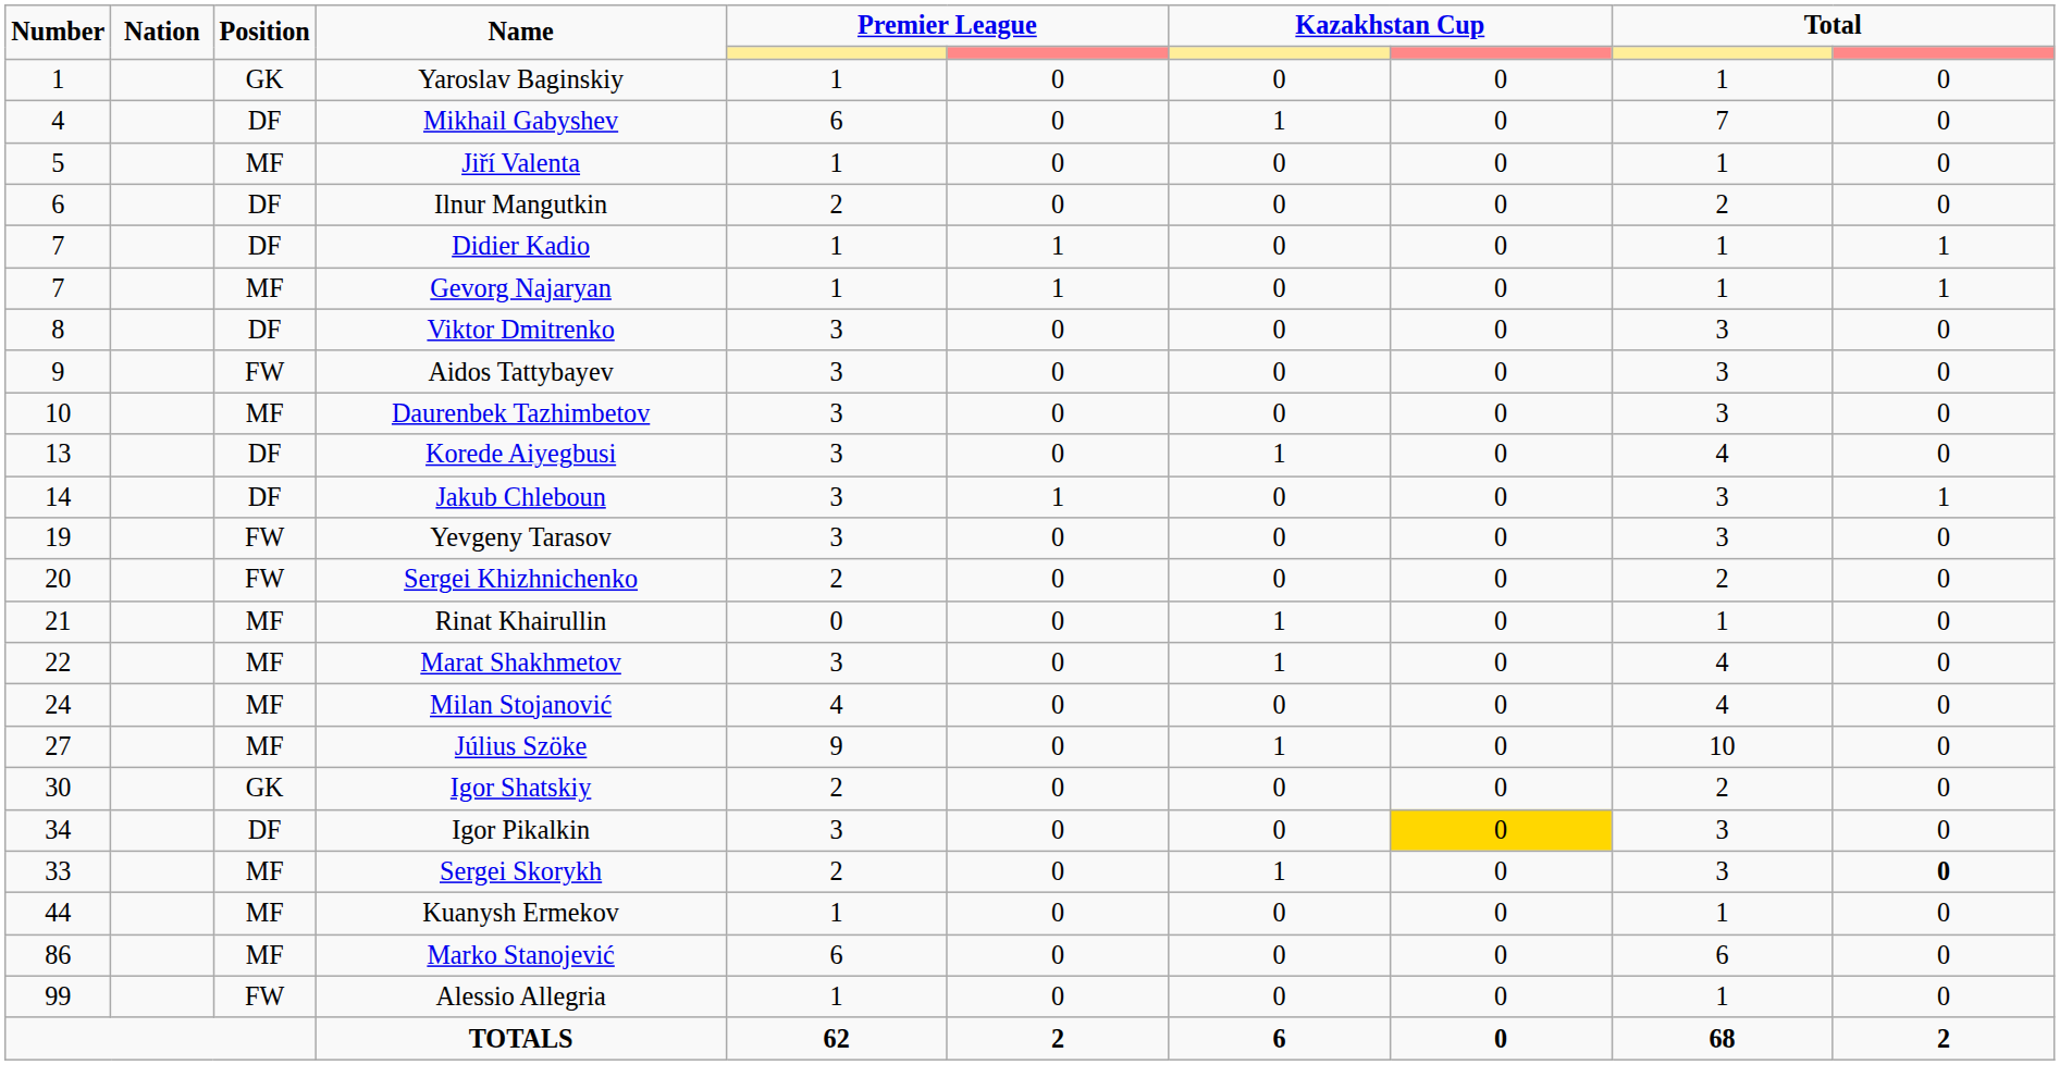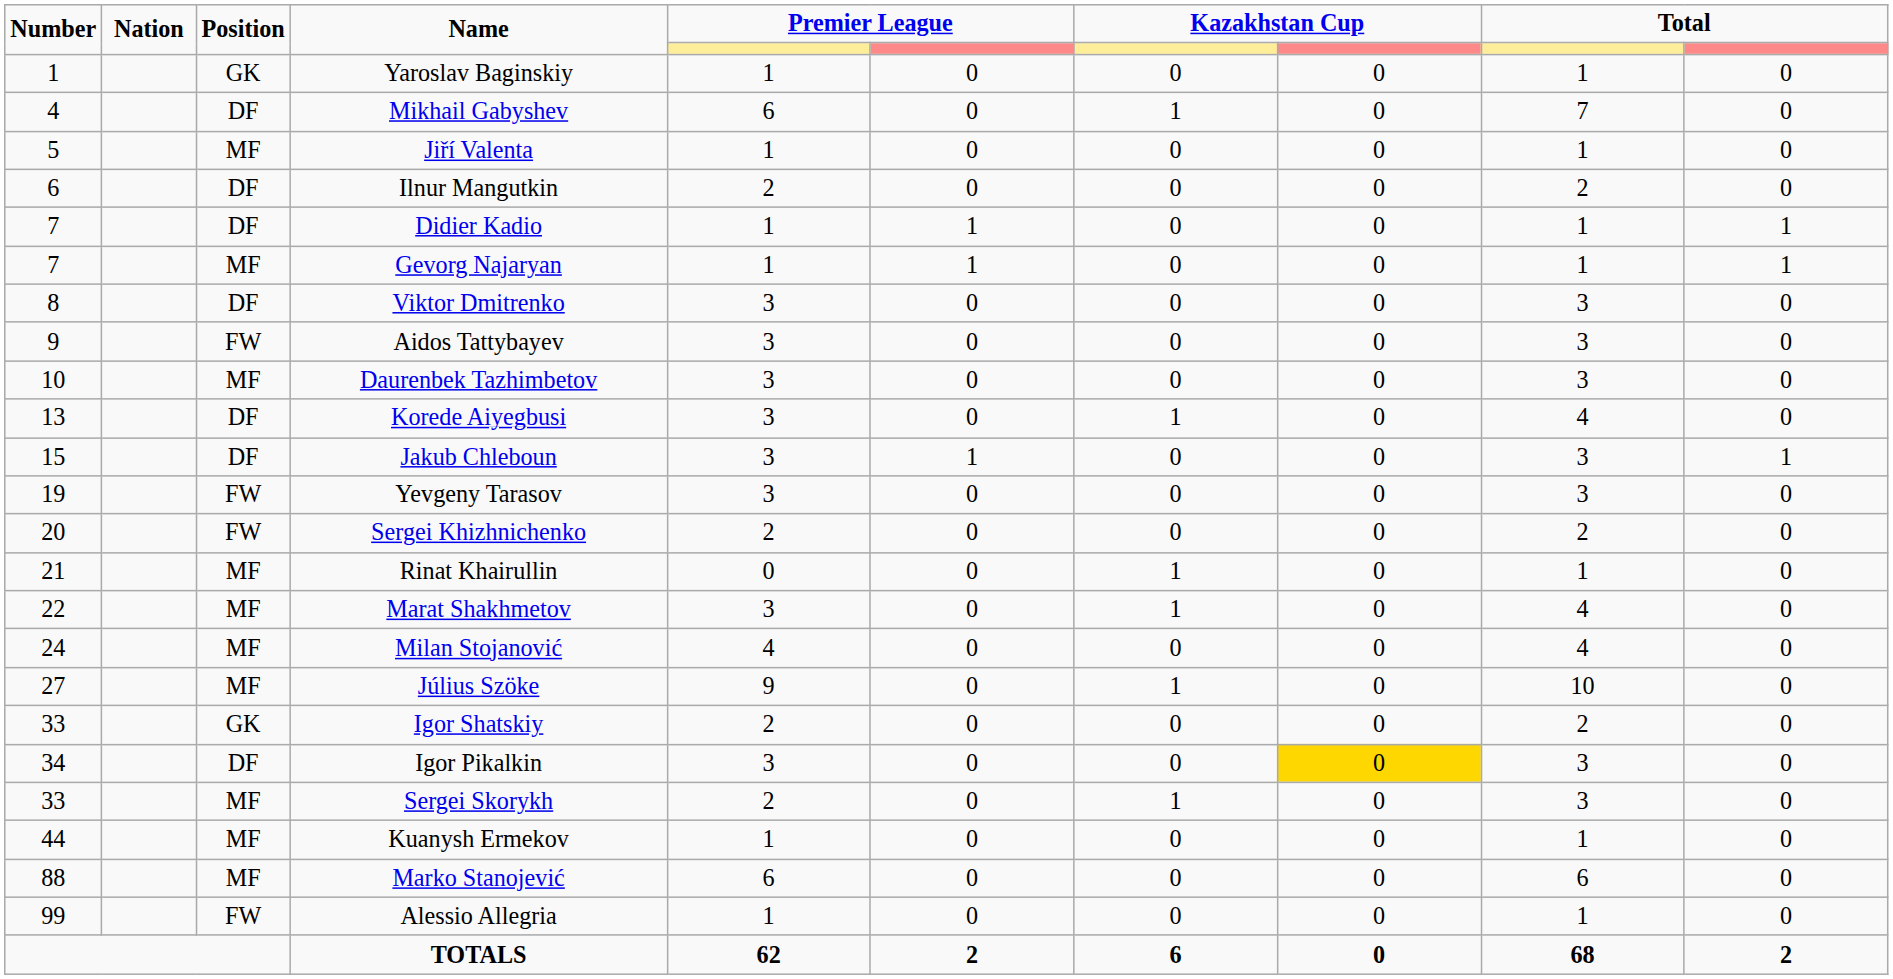 <table class="wikitable" style="text-align:center;">
 <tr>
 <td rowspan="2"  style="width:5%; text-align:center;"><strong>Number</strong></td>
 <td rowspan="2"  style="width:5%; text-align:center;"><strong>Nation</strong></td>
 <td rowspan="2"  style="width:5%; text-align:center;"><strong>Position</strong></td>
 <td rowspan="2"  style="width:20%; text-align:center;"><strong>Name</strong></td>
 <td colspan="2" style="text-align:center;"><strong><a href='#'>Premier League</a></strong></td>
 <td colspan="2" style="text-align:center;"><strong><a href='#'>Kazakhstan Cup</a></strong></td>
 <td colspan="2" style="text-align:center;"><strong>Total</strong></td>
 </tr>
 <tr>
 <th style="width:60px; background:#fe9;"></th>
 <th style="width:60px; background:#ff8888;"></th>
 <th style="width:60px; background:#fe9;"></th>
 <th style="width:60px; background:#ff8888;"></th>
 <th style="width:60px; background:#fe9;"></th>
 <th style="width:60px; background:#ff8888;"></th>
 </tr>
 <tr>
 <td>1</td>
 <td></td>
 <td>GK</td>
 <td>Yaroslav Baginskiy</td>
 <td>1</td>
 <td>0</td>
 <td>0</td>
 <td>0</td>
 <td>1</td>
 <td>0</td>
 </tr>
 <tr>
 <td>4</td>
 <td></td>
 <td>DF</td>
 <td><a href='#'>Mikhail Gabyshev</a></td>
 <td>6</td>
 <td>0</td>
 <td>1</td>
 <td>0</td>
 <td>7</td>
 <td>0</td>
 </tr>
 <tr>
 <td>5</td>
 <td></td>
 <td>MF</td>
 <td><a href='#'>Jiří Valenta</a></td>
 <td>1</td>
 <td>0</td>
 <td>0</td>
 <td>0</td>
 <td>1</td>
 <td>0</td>
 </tr>
 <tr>
 <td>6</td>
 <td></td>
 <td>DF</td>
 <td>Ilnur Mangutkin</td>
 <td>2</td>
 <td>0</td>
 <td>0</td>
 <td>0</td>
 <td>2</td>
 <td>0</td>
 </tr>
 <tr>
 <td>7</td>
 <td></td>
 <td>DF</td>
 <td><a href='#'>Didier Kadio</a></td>
 <td>1</td>
 <td>1</td>
 <td>0</td>
 <td>0</td>
 <td>1</td>
 <td>1</td>
 </tr>
 <tr>
 <td>7</td>
 <td></td>
 <td>MF</td>
 <td><a href='#'>Gevorg Najaryan</a></td>
 <td>1</td>
 <td>1</td>
 <td>0</td>
 <td>0</td>
 <td>1</td>
 <td>1</td>
 </tr>
 <tr>
 <td>8</td>
 <td></td>
 <td>DF</td>
 <td><a href='#'>Viktor Dmitrenko</a></td>
 <td>3</td>
 <td>0</td>
 <td>0</td>
 <td>0</td>
 <td>3</td>
 <td>0</td>
 </tr>
 <tr>
 <td>9</td>
 <td></td>
 <td>FW</td>
 <td>Aidos Tattybayev</td>
 <td>3</td>
 <td>0</td>
 <td>0</td>
 <td>0</td>
 <td>3</td>
 <td>0</td>
 </tr>
 <tr>
 <td>10</td>
 <td></td>
 <td>MF</td>
 <td><a href='#'>Daurenbek Tazhimbetov</a></td>
 <td>3</td>
 <td>0</td>
 <td>0</td>
 <td>0</td>
 <td>3</td>
 <td>0</td>
 </tr>
 <tr>
 <td>13</td>
 <td></td>
 <td>DF</td>
 <td><a href='#'>Korede Aiyegbusi</a></td>
 <td>3</td>
 <td>0</td>
 <td>1</td>
 <td>0</td>
 <td>4</td>
 <td>0</td>
 </tr>
 <tr>
-<td>14</td>
+<td>15</td>
 <td></td>
 <td>DF</td>
 <td><a href='#'>Jakub Chleboun</a></td>
 <td>3</td>
 <td>1</td>
 <td>0</td>
 <td>0</td>
 <td>3</td>
 <td>1</td>
 </tr>
 <tr>
 <td>19</td>
 <td></td>
 <td>FW</td>
 <td>Yevgeny Tarasov</td>
 <td>3</td>
 <td>0</td>
 <td>0</td>
 <td>0</td>
 <td>3</td>
 <td>0</td>
 </tr>
 <tr>
 <td>20</td>
 <td></td>
 <td>FW</td>
 <td><a href='#'>Sergei Khizhnichenko</a></td>
 <td>2</td>
 <td>0</td>
 <td>0</td>
 <td>0</td>
 <td>2</td>
 <td>0</td>
 </tr>
 <tr>
 <td>21</td>
 <td></td>
 <td>MF</td>
 <td>Rinat Khairullin</td>
 <td>0</td>
 <td>0</td>
 <td>1</td>
 <td>0</td>
 <td>1</td>
 <td>0</td>
 </tr>
 <tr>
 <td>22</td>
 <td></td>
 <td>MF</td>
 <td><a href='#'>Marat Shakhmetov</a></td>
 <td>3</td>
 <td>0</td>
 <td>1</td>
 <td>0</td>
 <td>4</td>
 <td>0</td>
 </tr>
 <tr>
 <td>24</td>
 <td></td>
 <td>MF</td>
 <td><a href='#'>Milan Stojanović</a></td>
 <td>4</td>
 <td>0</td>
 <td>0</td>
 <td>0</td>
 <td>4</td>
 <td>0</td>
 </tr>
 <tr>
 <td>27</td>
 <td></td>
 <td>MF</td>
 <td><a href='#'>Július Szöke</a></td>
 <td>9</td>
 <td>0</td>
 <td>1</td>
 <td>0</td>
 <td>10</td>
 <td>0</td>
 </tr>
 <tr>
-<td>30</td>
+<td>33</td>
 <td></td>
 <td>GK</td>
 <td><a href='#'>Igor Shatskiy</a></td>
 <td>2</td>
 <td>0</td>
 <td>0</td>
 <td>0</td>
 <td>2</td>
 <td>0</td>
 </tr>
 <tr>
 <td>34</td>
 <td></td>
 <td>DF</td>
 <td>Igor Pikalkin</td>
 <td>3</td>
 <td>0</td>
 <td>0</td>
 <td style="background: gold;">0</td>
 <td>3</td>
 <td>0</td>
 </tr>
 <tr>
 <td>33</td>
 <td></td>
 <td>MF</td>
 <td><a href='#'>Sergei Skorykh</a></td>
 <td>2</td>
 <td>0</td>
 <td>1</td>
 <td>0</td>
 <td>3</td>
-<td><strong>0</strong></td>
+<td>0</td>
 </tr>
 <tr>
 <td>44</td>
 <td></td>
 <td>MF</td>
 <td>Kuanysh Ermekov</td>
 <td>1</td>
 <td>0</td>
 <td>0</td>
 <td>0</td>
 <td>1</td>
 <td>0</td>
 </tr>
 <tr>
-<td>86</td>
+<td>88</td>
 <td></td>
 <td>MF</td>
 <td><a href='#'>Marko Stanojević</a></td>
 <td>6</td>
 <td>0</td>
 <td>0</td>
 <td>0</td>
 <td>6</td>
 <td>0</td>
 </tr>
 <tr>
 <td>99</td>
 <td></td>
 <td>FW</td>
 <td>Alessio Allegria</td>
 <td>1</td>
 <td>0</td>
 <td>0</td>
 <td>0</td>
 <td>1</td>
 <td>0</td>
 </tr>
 <tr>
 <td colspan="3"></td>
 <td><strong>TOTALS</strong></td>
 <td><strong>62</strong></td>
 <td><strong>2</strong></td>
 <td><strong>6</strong></td>
 <td><strong>0</strong></td>
 <td><strong>68</strong></td>
 <td><strong>2</strong></td>
 </tr>
 </table>
